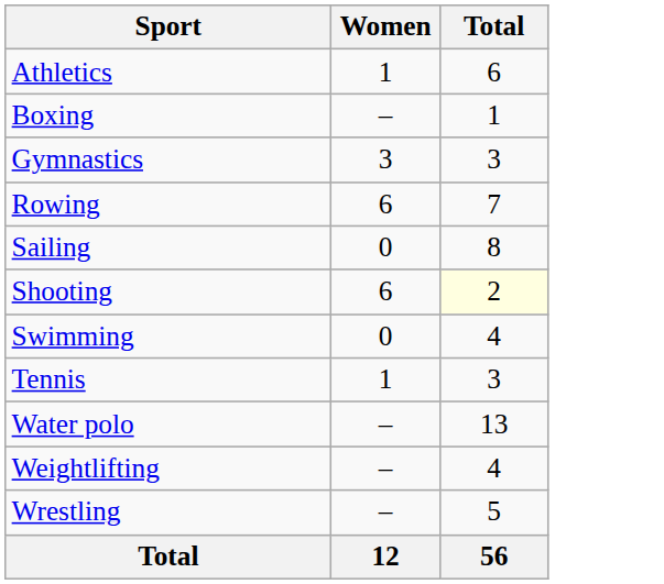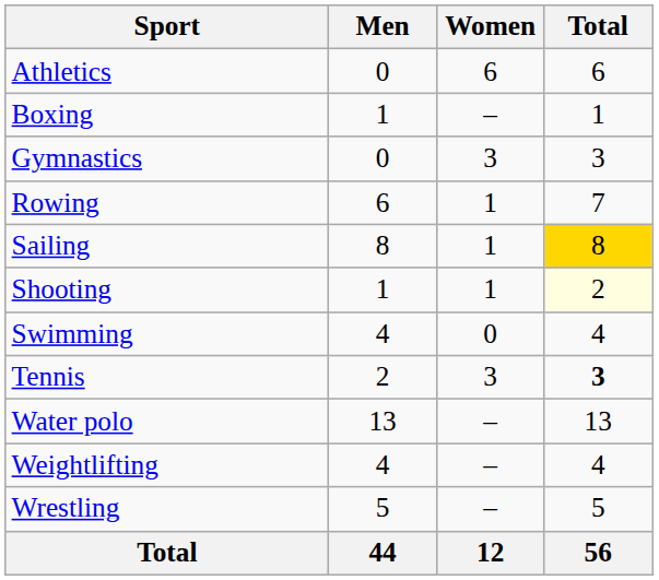 <table class="wikitable sortable" style="text-align:center;">
 <tr>
 <th width=180>Sport</th>
+<th width=55>Men</th>
 <th width=55>Women</th>
 <th width=55>Total</th>
 </tr>
 <tr>
 <td align=left><a href='#'>Athletics</a></td>
-<td>1</td>
+<td>0</td>
+<td>6</td>
 <td>6</td>
 </tr>
 <tr>
 <td align=left><a href='#'>Boxing</a></td>
+<td>1</td>
 <td>–</td>
 <td>1</td>
 </tr>
 <tr>
 <td align=left><a href='#'>Gymnastics</a></td>
+<td>0</td>
 <td>3</td>
 <td>3</td>
 </tr>
 <tr>
 <td align=left><a href='#'>Rowing</a></td>
 <td>6</td>
+<td>1</td>
 <td>7</td>
 </tr>
 <tr>
 <td align=left><a href='#'>Sailing</a></td>
-<td>0</td>
 <td>8</td>
+<td>1</td>
+<td style="background: gold;">8</td>
 </tr>
 <tr>
 <td align=left><a href='#'>Shooting</a></td>
-<td>6</td>
+<td>1</td>
+<td>1</td>
 <td style="background: lightyellow;">2</td>
 </tr>
 <tr>
 <td align=left><a href='#'>Swimming</a></td>
+<td>4</td>
 <td>0</td>
 <td>4</td>
 </tr>
 <tr>
 <td align=left><a href='#'>Tennis</a></td>
-<td>1</td>
+<td>2</td>
 <td>3</td>
+<td><strong>3</strong></td>
 </tr>
 <tr>
 <td align=left><a href='#'>Water polo</a></td>
+<td>13</td>
 <td>–</td>
 <td>13</td>
 </tr>
 <tr>
 <td align=left><a href='#'>Weightlifting</a></td>
+<td>4</td>
 <td>–</td>
 <td>4</td>
 </tr>
 <tr>
 <td align=left><a href='#'>Wrestling</a></td>
+<td>5</td>
 <td>–</td>
 <td>5</td>
 </tr>
 <tr>
 <th>Total</th>
+<th>44</th>
 <th>12</th>
 <th>56</th>
 </tr>
 </table>
